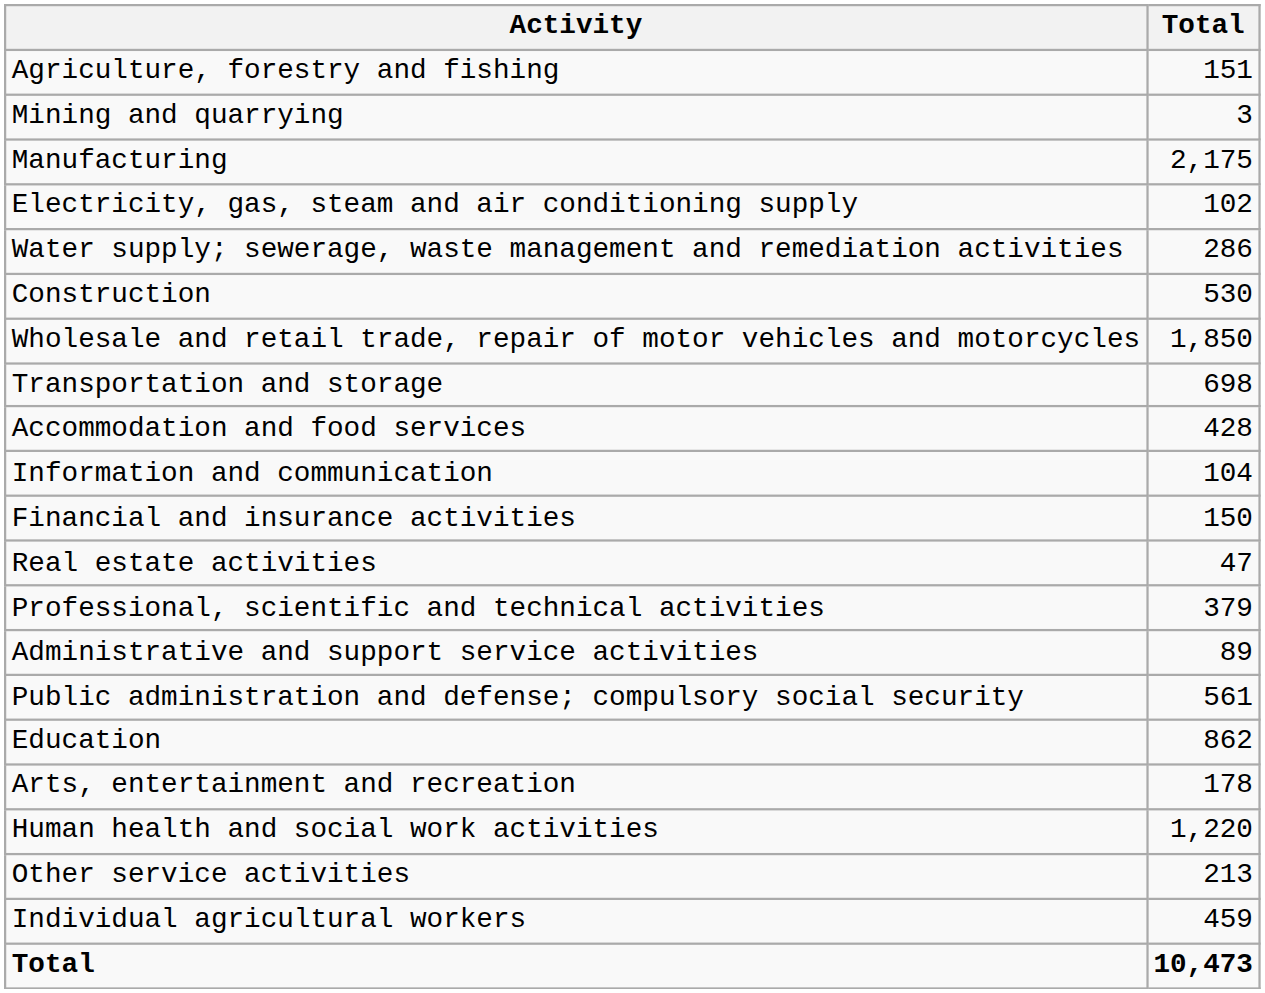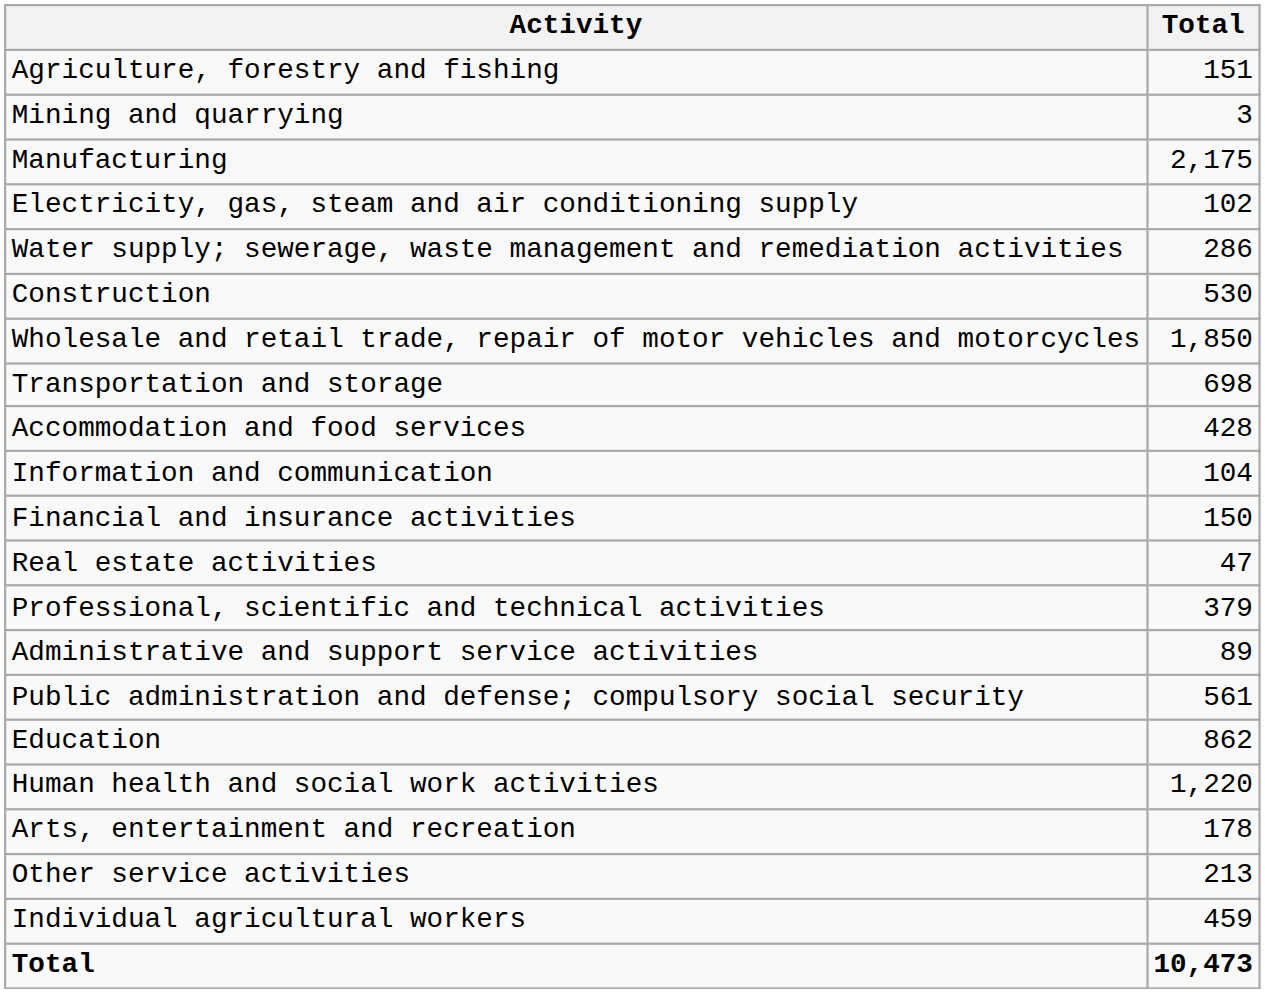 <table class="wikitable sortable" style="font-size:95%;">
 <tr>
 <th>Activity</th>
 <th>Total</th>
 </tr>
 <tr>
 <td>Agriculture, forestry and fishing</td>
 <td align="right">151</td>
 </tr>
 <tr>
 <td>Mining and quarrying</td>
 <td align="right">3</td>
 </tr>
 <tr>
 <td>Manufacturing</td>
 <td align="right">2,175</td>
 </tr>
 <tr>
 <td>Electricity, gas, steam and air conditioning supply</td>
 <td align="right">102</td>
 </tr>
 <tr>
 <td>Water supply; sewerage, waste management and remediation activities</td>
 <td align="right">286</td>
 </tr>
 <tr>
 <td>Construction</td>
 <td align="right">530</td>
 </tr>
 <tr>
 <td>Wholesale and retail trade, repair of motor vehicles and motorcycles</td>
 <td align="right">1,850</td>
 </tr>
 <tr>
 <td>Transportation and storage</td>
 <td align="right">698</td>
 </tr>
 <tr>
 <td>Accommodation and food services</td>
 <td align="right">428</td>
 </tr>
 <tr>
 <td>Information and communication</td>
 <td align="right">104</td>
 </tr>
 <tr>
 <td>Financial and insurance activities</td>
 <td align="right">150</td>
 </tr>
 <tr>
 <td>Real estate activities</td>
 <td align="right">47</td>
 </tr>
 <tr>
 <td>Professional, scientific and technical activities</td>
 <td align="right">379</td>
 </tr>
 <tr>
 <td>Administrative and support service activities</td>
 <td align="right">89</td>
 </tr>
 <tr>
 <td>Public administration and defense; compulsory social security</td>
 <td align="right">561</td>
 </tr>
 <tr>
 <td>Education</td>
 <td align="right">862</td>
 </tr>
 <tr>
+<td>Human health and social work activities</td>
+<td align="right">1,220</td>
+</tr>
+<tr>
 <td>Arts, entertainment and recreation</td>
 <td align="right">178</td>
-</tr>
-<tr>
-<td>Human health and social work activities</td>
-<td align="right">1,220</td>
 </tr>
 <tr>
 <td>Other service activities</td>
 <td align="right">213</td>
 </tr>
 <tr>
 <td>Individual agricultural workers</td>
 <td align="right">459</td>
 </tr>
 <tr class="sortbottom">
 <td><strong>Total</strong></td>
 <td align="right"><strong>10,473</strong></td>
 </tr>
 </table>
